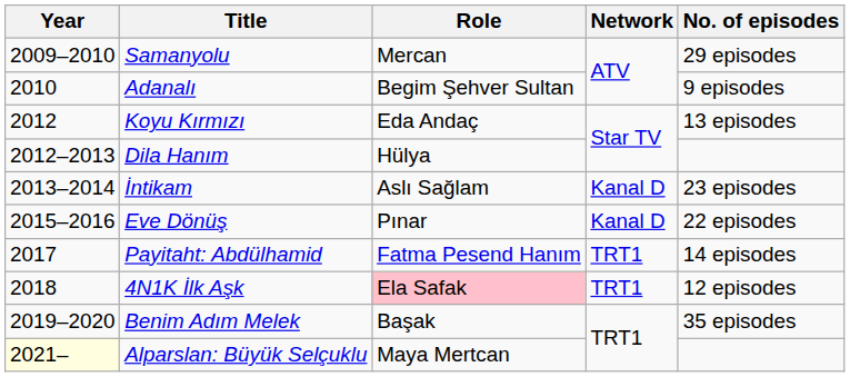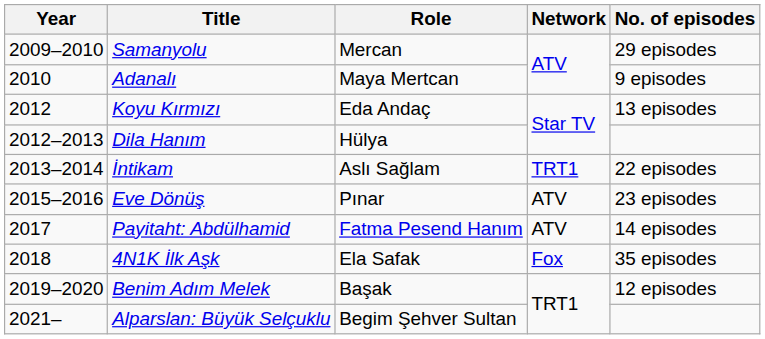 <table class="wikitable">
 <tr>
 <th>Year</th>
 <th>Title</th>
 <th>Role</th>
 <th>Network</th>
 <th>No. of episodes</th>
 </tr>
 <tr>
 <td>2009–2010</td>
 <td><em><a href='#'>Samanyolu</a></em></td>
 <td>Mercan</td>
 <td rowspan="2"><a href='#'>ATV</a></td>
 <td>29 episodes</td>
 </tr>
 <tr>
 <td>2010</td>
 <td><em><a href='#'>Adanalı</a></em></td>
-<td>Begim Şehver Sultan</td>
+<td>Maya Mertcan</td>
 <td>9 episodes</td>
 </tr>
 <tr>
 <td>2012</td>
 <td><em><a href='#'>Koyu Kırmızı</a></em></td>
 <td>Eda Andaç</td>
 <td rowspan="2"><a href='#'>Star TV</a></td>
 <td>13 episodes</td>
 </tr>
 <tr>
 <td>2012–2013</td>
 <td><em><a href='#'>Dila Hanım</a></em></td>
 <td>Hülya</td>
 <td></td>
 </tr>
 <tr>
 <td>2013–2014</td>
 <td><em><a href='#'>İntikam</a></em></td>
 <td>Aslı Sağlam</td>
-<td><a href='#'>Kanal D</a></td>
-<td>23 episodes</td>
+<td><a href='#'>TRT1</a></td>
+<td>22 episodes</td>
 </tr>
 <tr>
 <td>2015–2016</td>
 <td><em><a href='#'>Eve Dönüş</a></em></td>
 <td>Pınar</td>
-<td><a href='#'>Kanal D</a></td>
-<td>22 episodes</td>
+<td>ATV</td>
+<td>23 episodes</td>
 </tr>
 <tr>
 <td>2017</td>
 <td><em><a href='#'>Payitaht: Abdülhamid</a></em></td>
 <td><a href='#'>Fatma Pesend Hanım</a></td>
-<td><a href='#'>TRT1</a></td>
+<td>ATV</td>
 <td>14 episodes</td>
 </tr>
 <tr>
 <td>2018</td>
 <td><em><a href='#'>4N1K İlk Aşk</a></em></td>
-<td style="background: pink;">Ela Safak</td>
-<td><a href='#'>TRT1</a></td>
-<td>12 episodes</td>
+<td>Ela Safak</td>
+<td><a href='#'>Fox</a></td>
+<td>35 episodes</td>
 </tr>
 <tr>
 <td>2019–2020</td>
 <td><em><a href='#'>Benim Adım Melek</a></em></td>
 <td>Başak</td>
 <td rowspan="2">TRT1</td>
-<td>35 episodes</td>
+<td>12 episodes</td>
 </tr>
 <tr>
-<td style="background: lightyellow;">2021–</td>
+<td>2021–</td>
 <td><em><a href='#'>Alparslan: Büyük Selçuklu</a></em></td>
-<td>Maya Mertcan</td>
+<td>Begim Şehver Sultan</td>
 <td></td>
 </tr>
 </table>
